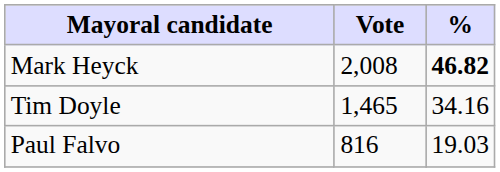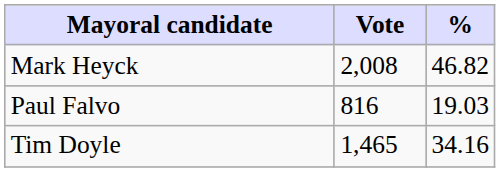 <table class="wikitable">
 <tr>
 <th style="background:#ddf; width:200px;">Mayoral candidate</th>
 <th style="background:#ddf; width:50px;">Vote</th>
 <th style="background:#ddf; width:30px;">%</th>
 </tr>
 <tr>
 <td>Mark Heyck</td>
 <td>2,008</td>
-<td><strong>46.82</strong></td>
+<td>46.82</td>
+</tr>
+<tr>
+<td>Paul Falvo</td>
+<td>816</td>
+<td>19.03</td>
 </tr>
 <tr>
 <td>Tim Doyle</td>
 <td>1,465</td>
 <td>34.16</td>
 </tr>
-<tr>
-<td>Paul Falvo</td>
-<td>816</td>
-<td>19.03</td>
-</tr>
 </table>
